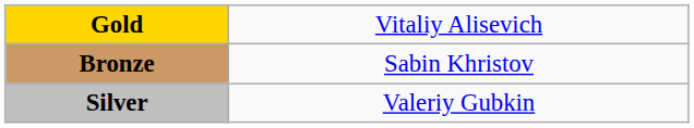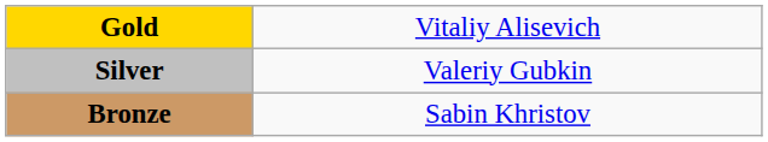 <table class="wikitable" style="text-align:center; " width="35%">
 <tr>
 <td bgcolor="gold"><strong>Gold</strong></td>
 <td><a href='#'>Vitaliy Alisevich</a><br>  <small><em></em></small></td>
 </tr>
 <tr>
+<td bgcolor="silver"><strong>Silver</strong></td>
+<td><a href='#'>Valeriy Gubkin</a><br>  <small><em></em></small></td>
+</tr>
+<tr>
 <td bgcolor="CC9966"><strong>Bronze</strong></td>
 <td><a href='#'>Sabin Khristov</a><br>  <small><em></em></small></td>
 </tr>
-<tr>
-<td bgcolor="silver"><strong>Silver</strong></td>
-<td><a href='#'>Valeriy Gubkin</a><br>  <small><em></em></small></td>
-</tr>
 </table>
